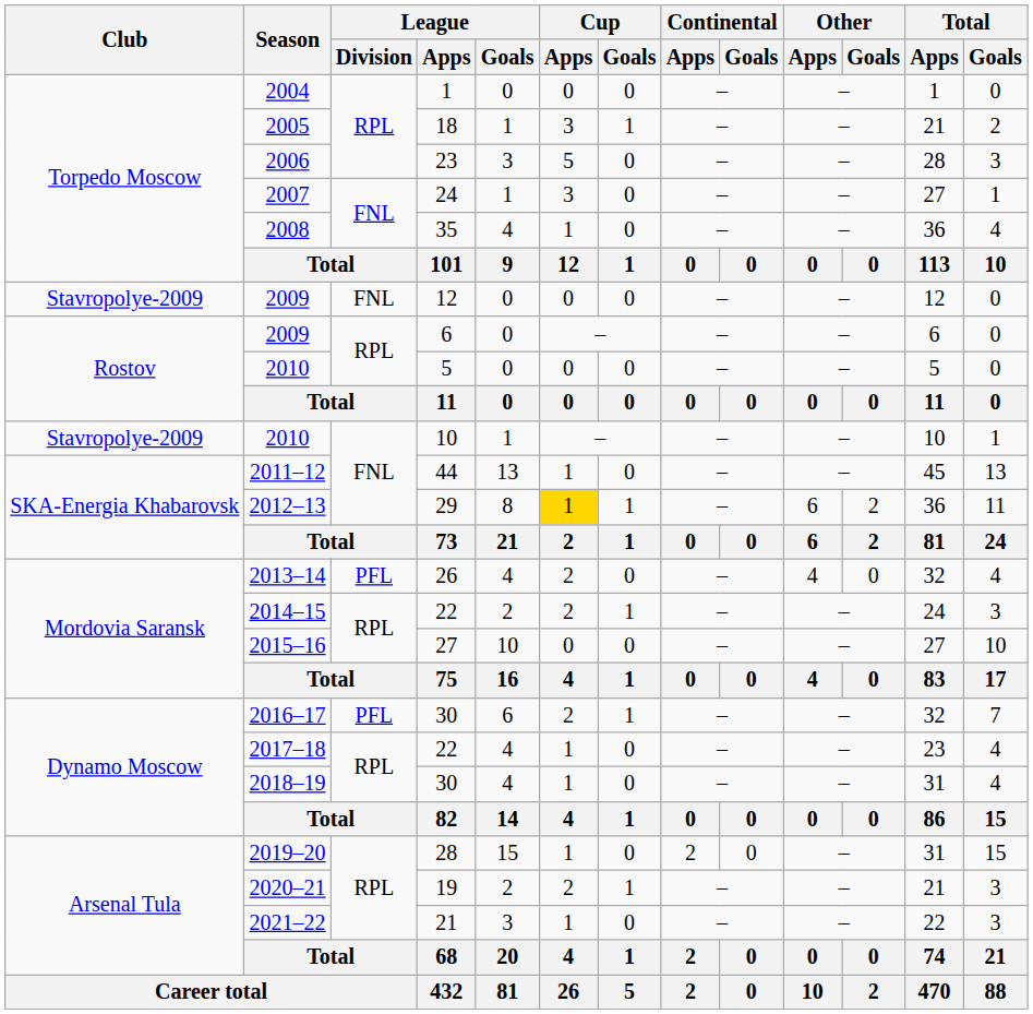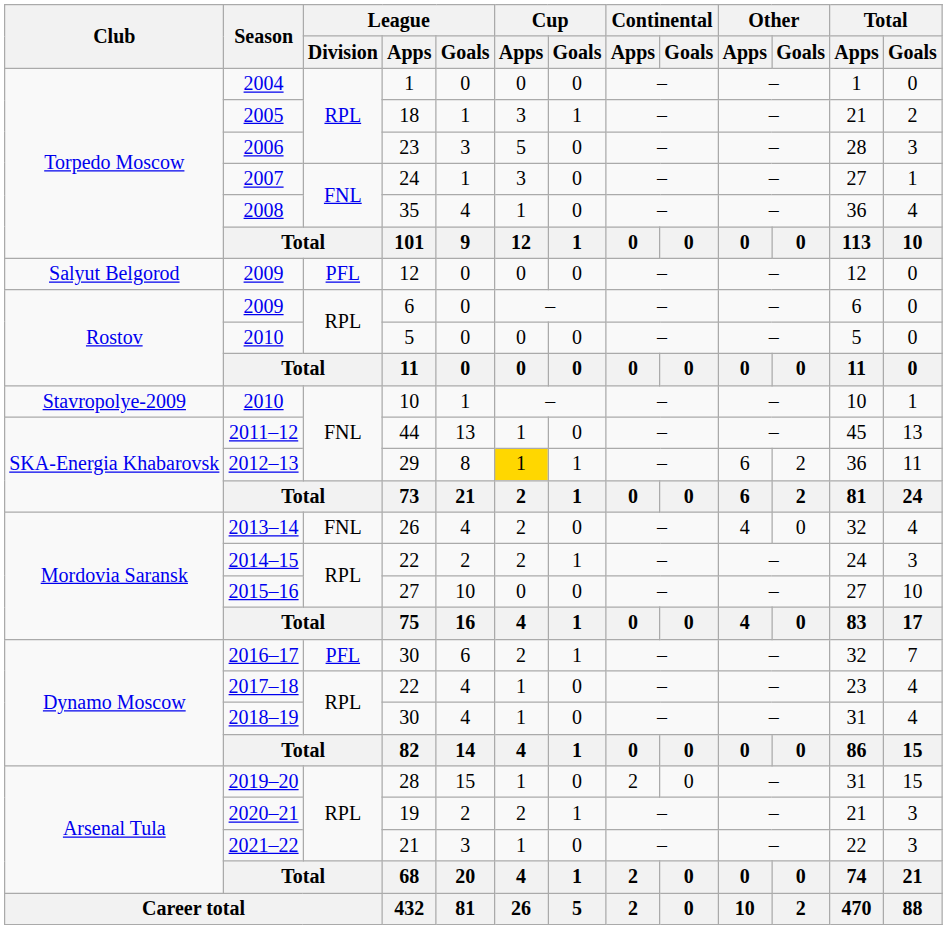 <table class="wikitable" style="text-align: center;">
 <tr>
 <th rowspan=2>Club</th>
 <th rowspan=2>Season</th>
 <th colspan=3>League</th>
 <th colspan=2>Cup</th>
 <th colspan=2>Continental</th>
 <th colspan=2>Other</th>
 <th colspan=2>Total</th>
 </tr>
 <tr>
 <th>Division</th>
 <th>Apps</th>
 <th>Goals</th>
 <th>Apps</th>
 <th>Goals</th>
 <th>Apps</th>
 <th>Goals</th>
 <th>Apps</th>
 <th>Goals</th>
 <th>Apps</th>
 <th>Goals</th>
 </tr>
 <tr>
 <td rowspan="6"><a href='#'>Torpedo Moscow</a></td>
 <td><a href='#'>2004</a></td>
 <td rowspan="3"><a href='#'>RPL</a></td>
 <td>1</td>
 <td>0</td>
 <td>0</td>
 <td>0</td>
 <td colspan=2>–</td>
 <td colspan=2>–</td>
 <td>1</td>
 <td>0</td>
 </tr>
 <tr>
 <td><a href='#'>2005</a></td>
 <td>18</td>
 <td>1</td>
 <td>3</td>
 <td>1</td>
 <td colspan=2>–</td>
 <td colspan=2>–</td>
 <td>21</td>
 <td>2</td>
 </tr>
 <tr>
 <td><a href='#'>2006</a></td>
 <td>23</td>
 <td>3</td>
 <td>5</td>
 <td>0</td>
 <td colspan=2>–</td>
 <td colspan=2>–</td>
 <td>28</td>
 <td>3</td>
 </tr>
 <tr>
 <td><a href='#'>2007</a></td>
 <td rowspan="2"><a href='#'>FNL</a></td>
 <td>24</td>
 <td>1</td>
 <td>3</td>
 <td>0</td>
 <td colspan=2>–</td>
 <td colspan=2>–</td>
 <td>27</td>
 <td>1</td>
 </tr>
 <tr>
 <td><a href='#'>2008</a></td>
 <td>35</td>
 <td>4</td>
 <td>1</td>
 <td>0</td>
 <td colspan=2>–</td>
 <td colspan=2>–</td>
 <td>36</td>
 <td>4</td>
 </tr>
 <tr>
 <th colspan=2>Total</th>
 <th>101</th>
 <th>9</th>
 <th>12</th>
 <th>1</th>
 <th>0</th>
 <th>0</th>
 <th>0</th>
 <th>0</th>
 <th>113</th>
 <th>10</th>
 </tr>
 <tr>
-<td><a href='#'>Stavropolye-2009</a></td>
+<td><a href='#'>Salyut Belgorod</a></td>
 <td><a href='#'>2009</a></td>
-<td>FNL</td>
+<td><a href='#'>PFL</a></td>
 <td>12</td>
 <td>0</td>
 <td>0</td>
 <td>0</td>
 <td colspan=2>–</td>
 <td colspan=2>–</td>
 <td>12</td>
 <td>0</td>
 </tr>
 <tr>
 <td rowspan="3"><a href='#'>Rostov</a></td>
 <td><a href='#'>2009</a></td>
 <td rowspan="2">RPL</td>
 <td>6</td>
 <td>0</td>
 <td colspan=2>–</td>
 <td colspan=2>–</td>
 <td colspan=2>–</td>
 <td>6</td>
 <td>0</td>
 </tr>
 <tr>
 <td><a href='#'>2010</a></td>
 <td>5</td>
 <td>0</td>
 <td>0</td>
 <td>0</td>
 <td colspan=2>–</td>
 <td colspan=2>–</td>
 <td>5</td>
 <td>0</td>
 </tr>
 <tr>
 <th colspan=2>Total</th>
 <th>11</th>
 <th>0</th>
 <th>0</th>
 <th>0</th>
 <th>0</th>
 <th>0</th>
 <th>0</th>
 <th>0</th>
 <th>11</th>
 <th>0</th>
 </tr>
 <tr>
 <td><a href='#'>Stavropolye-2009</a></td>
 <td><a href='#'>2010</a></td>
 <td rowspan="3">FNL</td>
 <td>10</td>
 <td>1</td>
 <td colspan=2>–</td>
 <td colspan=2>–</td>
 <td colspan=2>–</td>
 <td>10</td>
 <td>1</td>
 </tr>
 <tr>
 <td rowspan="3"><a href='#'>SKA-Energia Khabarovsk</a></td>
 <td><a href='#'>2011–12</a></td>
 <td>44</td>
 <td>13</td>
 <td>1</td>
 <td>0</td>
 <td colspan=2>–</td>
 <td colspan=2>–</td>
 <td>45</td>
 <td>13</td>
 </tr>
 <tr>
 <td><a href='#'>2012–13</a></td>
 <td>29</td>
 <td>8</td>
 <td style="background: gold;">1</td>
 <td>1</td>
 <td colspan=2>–</td>
 <td>6</td>
 <td>2</td>
 <td>36</td>
 <td>11</td>
 </tr>
 <tr>
 <th colspan=2>Total</th>
 <th>73</th>
 <th>21</th>
 <th>2</th>
 <th>1</th>
 <th>0</th>
 <th>0</th>
 <th>6</th>
 <th>2</th>
 <th>81</th>
 <th>24</th>
 </tr>
 <tr>
 <td rowspan="4"><a href='#'>Mordovia Saransk</a></td>
 <td><a href='#'>2013–14</a></td>
-<td><a href='#'>PFL</a></td>
+<td>FNL</td>
 <td>26</td>
 <td>4</td>
 <td>2</td>
 <td>0</td>
 <td colspan=2>–</td>
 <td>4</td>
 <td>0</td>
 <td>32</td>
 <td>4</td>
 </tr>
 <tr>
 <td><a href='#'>2014–15</a></td>
 <td rowspan="2">RPL</td>
 <td>22</td>
 <td>2</td>
 <td>2</td>
 <td>1</td>
 <td colspan=2>–</td>
 <td colspan=2>–</td>
 <td>24</td>
 <td>3</td>
 </tr>
 <tr>
 <td><a href='#'>2015–16</a></td>
 <td>27</td>
 <td>10</td>
 <td>0</td>
 <td>0</td>
 <td colspan=2>–</td>
 <td colspan=2>–</td>
 <td>27</td>
 <td>10</td>
 </tr>
 <tr>
 <th colspan=2>Total</th>
 <th>75</th>
 <th>16</th>
 <th>4</th>
 <th>1</th>
 <th>0</th>
 <th>0</th>
 <th>4</th>
 <th>0</th>
 <th>83</th>
 <th>17</th>
 </tr>
 <tr>
 <td rowspan="4"><a href='#'>Dynamo Moscow</a></td>
 <td><a href='#'>2016–17</a></td>
 <td><a href='#'>PFL</a></td>
 <td>30</td>
 <td>6</td>
 <td>2</td>
 <td>1</td>
 <td colspan=2>–</td>
 <td colspan=2>–</td>
 <td>32</td>
 <td>7</td>
 </tr>
 <tr>
 <td><a href='#'>2017–18</a></td>
 <td rowspan="2">RPL</td>
 <td>22</td>
 <td>4</td>
 <td>1</td>
 <td>0</td>
 <td colspan=2>–</td>
 <td colspan=2>–</td>
 <td>23</td>
 <td>4</td>
 </tr>
 <tr>
 <td><a href='#'>2018–19</a></td>
 <td>30</td>
 <td>4</td>
 <td>1</td>
 <td>0</td>
 <td colspan=2>–</td>
 <td colspan=2>–</td>
 <td>31</td>
 <td>4</td>
 </tr>
 <tr>
 <th colspan=2>Total</th>
 <th>82</th>
 <th>14</th>
 <th>4</th>
 <th>1</th>
 <th>0</th>
 <th>0</th>
 <th>0</th>
 <th>0</th>
 <th>86</th>
 <th>15</th>
 </tr>
 <tr>
 <td rowspan="4"><a href='#'>Arsenal Tula</a></td>
 <td><a href='#'>2019–20</a></td>
 <td rowspan="3">RPL</td>
 <td>28</td>
 <td>15</td>
 <td>1</td>
 <td>0</td>
 <td>2</td>
 <td>0</td>
 <td colspan=2>–</td>
 <td>31</td>
 <td>15</td>
 </tr>
 <tr>
 <td><a href='#'>2020–21</a></td>
 <td>19</td>
 <td>2</td>
 <td>2</td>
 <td>1</td>
 <td colspan=2>–</td>
 <td colspan=2>–</td>
 <td>21</td>
 <td>3</td>
 </tr>
 <tr>
 <td><a href='#'>2021–22</a></td>
 <td>21</td>
 <td>3</td>
 <td>1</td>
 <td>0</td>
 <td colspan=2>–</td>
 <td colspan=2>–</td>
 <td>22</td>
 <td>3</td>
 </tr>
 <tr>
 <th colspan=2>Total</th>
 <th>68</th>
 <th>20</th>
 <th>4</th>
 <th>1</th>
 <th>2</th>
 <th>0</th>
 <th>0</th>
 <th>0</th>
 <th>74</th>
 <th>21</th>
 </tr>
 <tr>
 <th colspan=3>Career total</th>
 <th>432</th>
 <th>81</th>
 <th>26</th>
 <th>5</th>
 <th>2</th>
 <th>0</th>
 <th>10</th>
 <th>2</th>
 <th>470</th>
 <th>88</th>
 </tr>
 </table>
